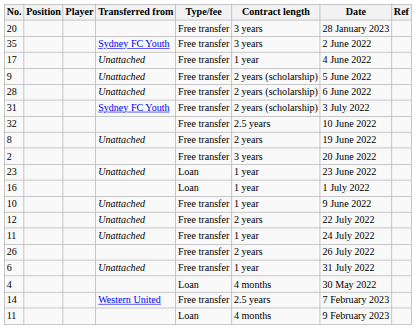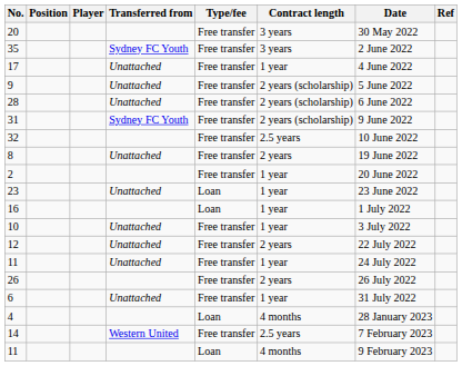 <table class="wikitable plainrowheaders sortable" style="text-align:center; text-align:left">
 <tr>
 <th scope="col">No.</th>
 <th scope="col">Position</th>
 <th scope="col">Player</th>
 <th scope="col">Transferred from</th>
 <th scope="col">Type/fee</th>
 <th scope="col">Contract length</th>
 <th scope="col">Date</th>
 <th class="unsortable" scope="col">Ref</th>
 </tr>
 <tr>
 <td>20</td>
 <td></td>
 <td></td>
 <td></td>
 <td>Free transfer</td>
 <td>3 years</td>
-<td>28 January 2023</td>
+<td>30 May 2022</td>
 <td></td>
 </tr>
 <tr>
 <td>35</td>
 <td></td>
 <td></td>
 <td><a href='#'>Sydney FC Youth</a></td>
 <td>Free transfer</td>
 <td>3 years</td>
 <td>2 June 2022</td>
 <td></td>
 </tr>
 <tr>
 <td>17</td>
 <td></td>
 <td></td>
 <td><em>Unattached</em></td>
 <td>Free transfer</td>
 <td>1 year</td>
 <td>4 June 2022</td>
 <td></td>
 </tr>
 <tr>
 <td>9</td>
 <td></td>
 <td></td>
 <td><em>Unattached</em></td>
 <td>Free transfer</td>
 <td>2 years (scholarship)</td>
 <td>5 June 2022</td>
 <td></td>
 </tr>
 <tr>
 <td>28</td>
 <td></td>
 <td></td>
 <td><em>Unattached</em></td>
 <td>Free transfer</td>
 <td>2 years (scholarship)</td>
 <td>6 June 2022</td>
 <td></td>
 </tr>
 <tr>
 <td>31</td>
 <td></td>
 <td></td>
 <td><a href='#'>Sydney FC Youth</a></td>
 <td>Free transfer</td>
 <td>2 years (scholarship)</td>
-<td>3 July 2022</td>
+<td>9 June 2022</td>
 <td></td>
 </tr>
 <tr>
 <td>32</td>
 <td></td>
 <td></td>
 <td></td>
 <td>Free transfer</td>
 <td>2.5 years</td>
 <td>10 June 2022</td>
 <td></td>
 </tr>
 <tr>
 <td>8</td>
 <td></td>
 <td></td>
 <td><em>Unattached</em></td>
 <td>Free transfer</td>
 <td>2 years</td>
 <td>19 June 2022</td>
 <td></td>
 </tr>
 <tr>
 <td>2</td>
 <td></td>
 <td></td>
 <td></td>
 <td>Free transfer</td>
-<td>3 years</td>
+<td>1 year</td>
 <td>20 June 2022</td>
 <td></td>
 </tr>
 <tr>
 <td>23</td>
 <td></td>
 <td></td>
 <td><em>Unattached</em></td>
 <td>Loan</td>
 <td>1 year</td>
 <td>23 June 2022</td>
 <td></td>
 </tr>
 <tr>
 <td>16</td>
 <td></td>
 <td></td>
 <td></td>
 <td>Loan</td>
 <td>1 year</td>
 <td>1 July 2022</td>
 <td></td>
 </tr>
 <tr>
 <td>10</td>
 <td></td>
 <td></td>
 <td><em>Unattached</em></td>
 <td>Free transfer</td>
 <td>1 year</td>
-<td>9 June 2022</td>
+<td>3 July 2022</td>
 <td></td>
 </tr>
 <tr>
 <td>12</td>
 <td></td>
 <td></td>
 <td><em>Unattached</em></td>
 <td>Free transfer</td>
 <td>2 years</td>
 <td>22 July 2022</td>
 <td></td>
 </tr>
 <tr>
 <td>11</td>
 <td></td>
 <td></td>
 <td><em>Unattached</em></td>
 <td>Free transfer</td>
 <td>1 year</td>
 <td>24 July 2022</td>
 <td></td>
 </tr>
 <tr>
 <td>26</td>
 <td></td>
 <td></td>
 <td></td>
 <td>Free transfer</td>
 <td>2 years</td>
 <td>26 July 2022</td>
 <td></td>
 </tr>
 <tr>
 <td>6</td>
 <td></td>
 <td></td>
 <td><em>Unattached</em></td>
 <td>Free transfer</td>
 <td>1 year</td>
 <td>31 July 2022</td>
 <td></td>
 </tr>
 <tr>
 <td>4</td>
 <td></td>
 <td></td>
 <td></td>
 <td>Loan</td>
 <td>4 months</td>
-<td>30 May 2022</td>
+<td>28 January 2023</td>
 <td></td>
 </tr>
 <tr>
 <td>14</td>
 <td></td>
 <td></td>
 <td><a href='#'>Western United</a></td>
 <td>Free transfer</td>
 <td>2.5 years</td>
 <td>7 February 2023</td>
 <td></td>
 </tr>
 <tr>
 <td>11</td>
 <td></td>
 <td></td>
 <td></td>
 <td>Loan</td>
 <td>4 months</td>
 <td>9 February 2023</td>
 <td></td>
 </tr>
 </table>
